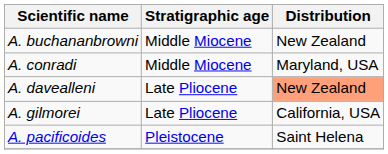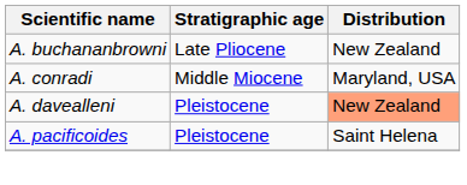 <table class="wikitable">
 <tr>
 <th>Scientific name</th>
 <th>Stratigraphic age</th>
 <th>Distribution</th>
 </tr>
 <tr>
 <td><em>A. buchananbrowni</em></td>
-<td>Middle <a href='#'>Miocene</a></td>
+<td>Late <a href='#'>Pliocene</a></td>
 <td>New Zealand</td>
 </tr>
 <tr>
 <td><em>A. conradi</em></td>
 <td>Middle <a href='#'>Miocene</a></td>
 <td>Maryland, USA</td>
 </tr>
 <tr>
 <td><em>A. davealleni</em></td>
-<td>Late <a href='#'>Pliocene</a></td>
+<td><a href='#'>Pleistocene</a></td>
 <td style="background: lightsalmon;">New Zealand</td>
-</tr>
-<tr>
-<td><em>A. gilmorei</em></td>
-<td>Late <a href='#'>Pliocene</a></td>
-<td>California, USA</td>
 </tr>
 <tr>
 <td><a href='#'><em>A. pacificoides</em></a></td>
 <td><a href='#'>Pleistocene</a></td>
 <td>Saint Helena</td>
 </tr>
 <tr>
 </tr>
 </table>
